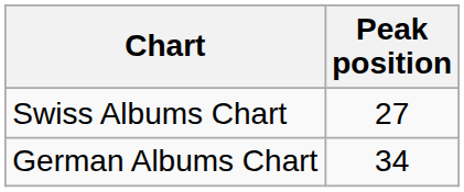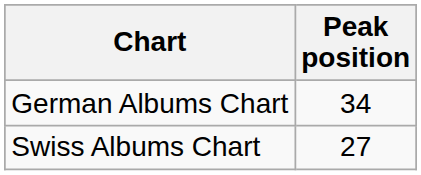 <table class="wikitable">
 <tr>
 <th>Chart</th>
 <th>Peak<br>position</th>
 </tr>
 <tr>
+<td>German Albums Chart</td>
+<td align="center">34</td>
+</tr>
+<tr>
 <td>Swiss Albums Chart</td>
 <td align="center">27</td>
 </tr>
-<tr>
-<td>German Albums Chart</td>
-<td align="center">34</td>
-</tr>
 </table>
